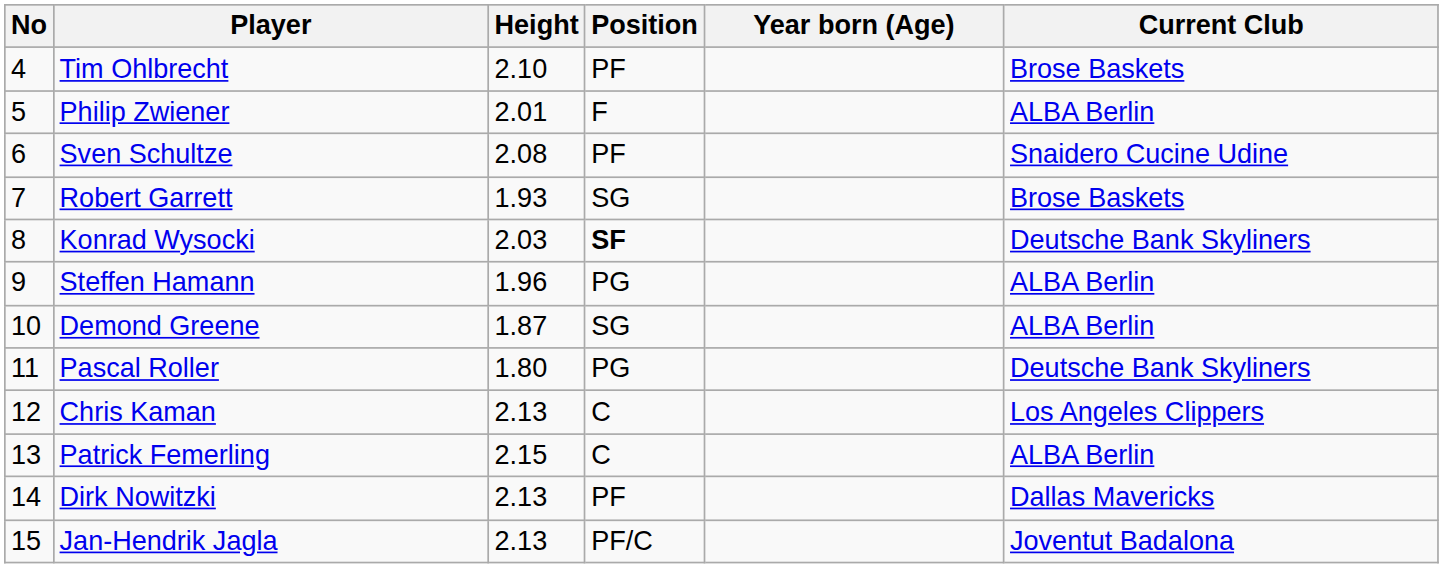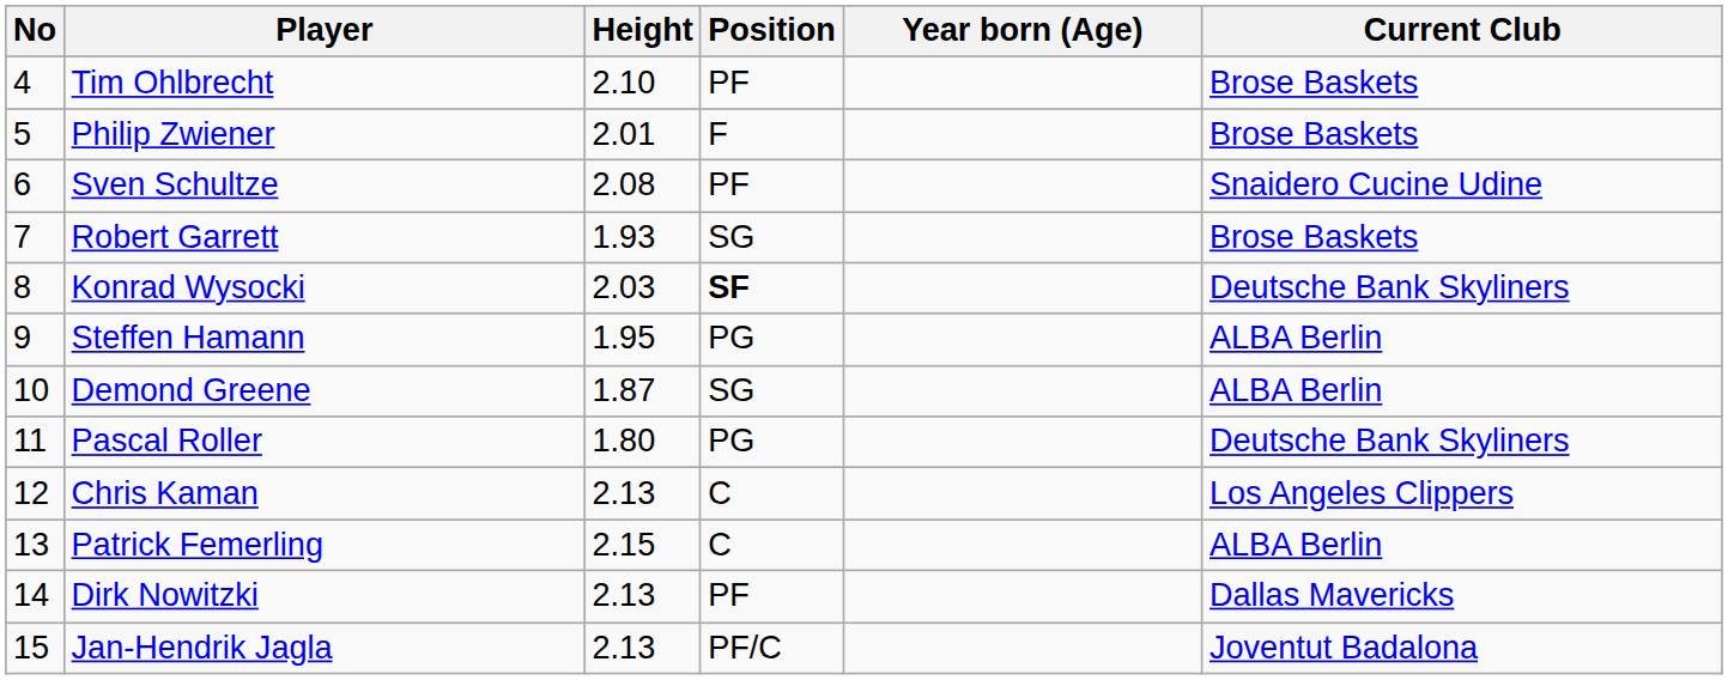 <table class="wikitable">
 <tr>
 <th>No</th>
 <th width=250>Player</th>
 <th width=15>Height</th>
 <th width=15>Position</th>
 <th width=170>Year born (Age)</th>
 <th width=250>Current Club</th>
 </tr>
 <tr>
 <td>4</td>
 <td><a href='#'>Tim Ohlbrecht</a></td>
 <td>2.10</td>
 <td>PF</td>
 <td></td>
 <td> <a href='#'>Brose Baskets</a></td>
 </tr>
 <tr>
 <td>5</td>
 <td><a href='#'>Philip Zwiener</a></td>
 <td>2.01</td>
 <td>F</td>
 <td></td>
-<td> <a href='#'>ALBA Berlin</a></td>
+<td> <a href='#'>Brose Baskets</a></td>
 </tr>
 <tr>
 <td>6</td>
 <td><a href='#'>Sven Schultze</a></td>
 <td>2.08</td>
 <td>PF</td>
 <td></td>
 <td> <a href='#'>Snaidero Cucine Udine</a></td>
 </tr>
 <tr>
 <td>7</td>
 <td><a href='#'>Robert Garrett</a></td>
 <td>1.93</td>
 <td>SG</td>
 <td></td>
 <td> <a href='#'>Brose Baskets</a></td>
 </tr>
 <tr>
 <td>8</td>
 <td><a href='#'>Konrad Wysocki</a></td>
 <td>2.03</td>
 <td><strong>SF</strong></td>
 <td></td>
 <td> <a href='#'>Deutsche Bank Skyliners</a></td>
 </tr>
 <tr>
 <td>9</td>
 <td><a href='#'>Steffen Hamann</a></td>
-<td>1.96</td>
+<td>1.95</td>
 <td>PG</td>
 <td></td>
 <td> <a href='#'>ALBA Berlin</a></td>
 </tr>
 <tr>
 <td>10</td>
 <td><a href='#'>Demond Greene</a></td>
 <td>1.87</td>
 <td>SG</td>
 <td></td>
 <td> <a href='#'>ALBA Berlin</a></td>
 </tr>
 <tr>
 <td>11</td>
 <td><a href='#'>Pascal Roller</a></td>
 <td>1.80</td>
 <td>PG</td>
 <td></td>
 <td> <a href='#'>Deutsche Bank Skyliners</a></td>
 </tr>
 <tr>
 <td>12</td>
 <td><a href='#'>Chris Kaman</a></td>
 <td>2.13</td>
 <td>C</td>
 <td></td>
 <td> <a href='#'>Los Angeles Clippers</a></td>
 </tr>
 <tr>
 <td>13</td>
 <td><a href='#'>Patrick Femerling</a></td>
 <td>2.15</td>
 <td>C</td>
 <td></td>
 <td> <a href='#'>ALBA Berlin</a></td>
 </tr>
 <tr>
 <td>14</td>
 <td><a href='#'>Dirk Nowitzki</a></td>
 <td>2.13</td>
 <td>PF</td>
 <td></td>
 <td> <a href='#'>Dallas Mavericks</a></td>
 </tr>
 <tr>
 <td>15</td>
 <td><a href='#'>Jan-Hendrik Jagla</a></td>
 <td>2.13</td>
 <td>PF/C</td>
 <td></td>
 <td> <a href='#'>Joventut Badalona</a></td>
 </tr>
 </table>
